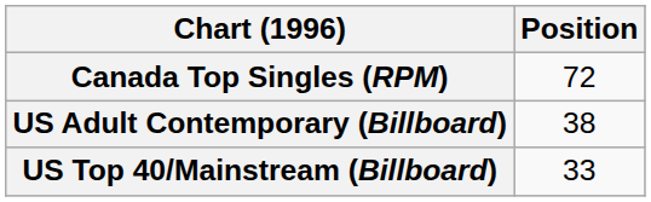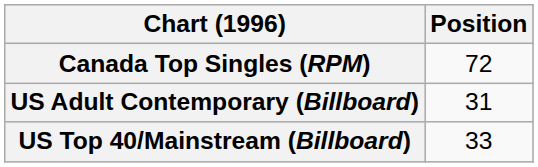 <table class="wikitable sortable plainrowheaders" style="text-align:center">
 <tr>
 <th>Chart (1996)</th>
 <th>Position</th>
 </tr>
 <tr>
 <th scope="row">Canada Top Singles (<em>RPM</em>)</th>
 <td>72</td>
 </tr>
 <tr>
 <th scope="row">US Adult Contemporary (<em>Billboard</em>)</th>
-<td>38</td>
+<td>31</td>
 </tr>
 <tr>
 <th scope="row">US Top 40/Mainstream (<em>Billboard</em>)</th>
 <td>33</td>
 </tr>
 </table>
